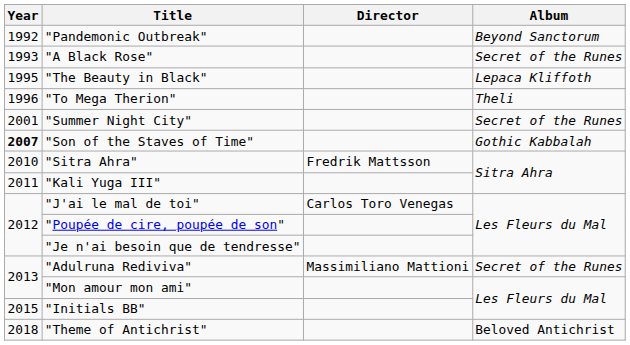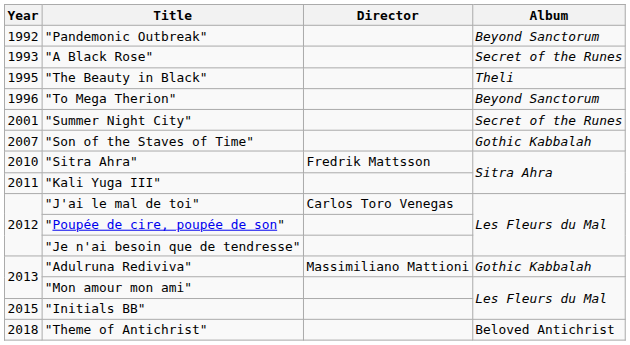 <table class="wikitable" border="1">
 <tr>
 <th>Year</th>
 <th>Title</th>
 <th>Director</th>
 <th>Album</th>
 </tr>
 <tr>
 <td>1992</td>
 <td>"Pandemonic Outbreak"</td>
 <td></td>
 <td><em>Beyond Sanctorum</em></td>
 </tr>
 <tr>
 <td>1993</td>
 <td>"A Black Rose"</td>
 <td></td>
 <td><em>Secret of the Runes</em></td>
 </tr>
 <tr>
 <td>1995</td>
 <td>"The Beauty in Black"</td>
 <td></td>
-<td><em>Lepaca Kliffoth</em></td>
+<td><em>Theli</em></td>
 </tr>
 <tr>
 <td>1996</td>
 <td>"To Mega Therion"</td>
 <td></td>
-<td><em>Theli</em></td>
+<td><em>Beyond Sanctorum</em></td>
 </tr>
 <tr>
 <td>2001</td>
 <td>"Summer Night City"</td>
 <td></td>
 <td><em>Secret of the Runes</em></td>
 </tr>
 <tr>
-<td><strong>2007</strong></td>
+<td>2007</td>
 <td>"Son of the Staves of Time"</td>
 <td></td>
 <td><em>Gothic Kabbalah</em></td>
 </tr>
 <tr>
 <td>2010</td>
 <td>"Sitra Ahra"</td>
 <td>Fredrik Mattsson</td>
 <td rowspan=2><em>Sitra Ahra</em></td>
 </tr>
 <tr>
 <td>2011</td>
 <td>"Kali Yuga III"</td>
 <td></td>
 </tr>
 <tr>
 <td rowspan=3>2012</td>
 <td>"J'ai le mal de toi"</td>
 <td>Carlos Toro Venegas</td>
 <td rowspan=3><em>Les Fleurs du Mal</em></td>
 </tr>
 <tr>
 <td>"<a href='#'>Poupée de cire, poupée de son</a>"</td>
 <td></td>
 </tr>
 <tr>
 <td>"Je n'ai besoin que de tendresse"</td>
 <td></td>
 </tr>
 <tr>
 <td rowspan=2>2013</td>
 <td>"Adulruna Rediviva"</td>
 <td>Massimiliano Mattioni</td>
-<td><em>Secret of the Runes</em></td>
+<td><em>Gothic Kabbalah</em></td>
 </tr>
 <tr>
 <td>"Mon amour mon ami"</td>
 <td></td>
 <td rowspan="2"><em>Les Fleurs du Mal</em></td>
 </tr>
 <tr>
 <td>2015</td>
 <td>"Initials BB"</td>
 <td></td>
 </tr>
 <tr>
 <td>2018</td>
 <td>"Theme of Antichrist"</td>
 <td></td>
 <td>Beloved Antichrist</td>
 </tr>
 </table>
